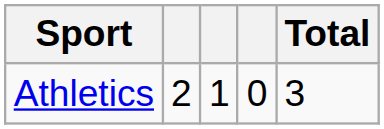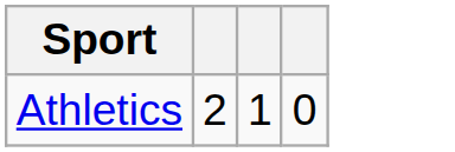 <table class="wikitable sortable">
 <tr>
 <th>Sport</th>
 <th></th>
 <th></th>
 <th></th>
-<th>Total</th>
 </tr>
 <tr>
 <td><a href='#'>Athletics</a></td>
 <td>2</td>
 <td>1</td>
 <td>0</td>
-<td>3</td>
 </tr>
 </table>
